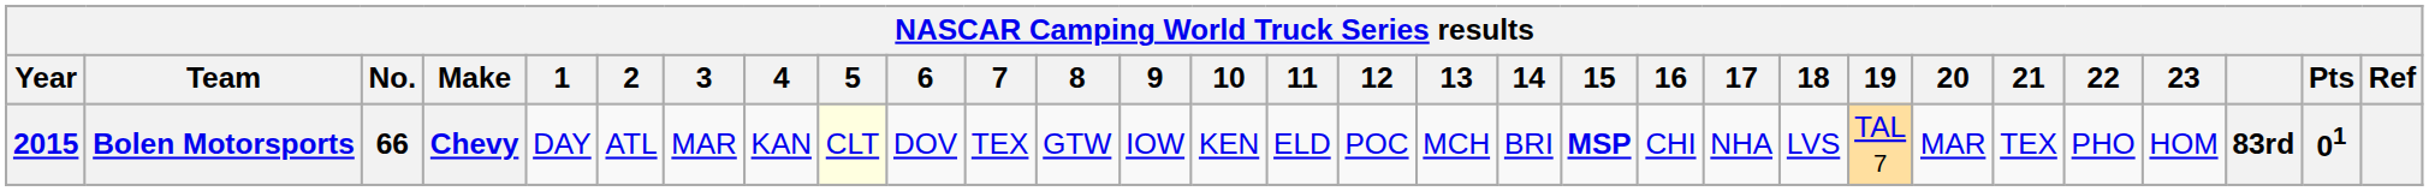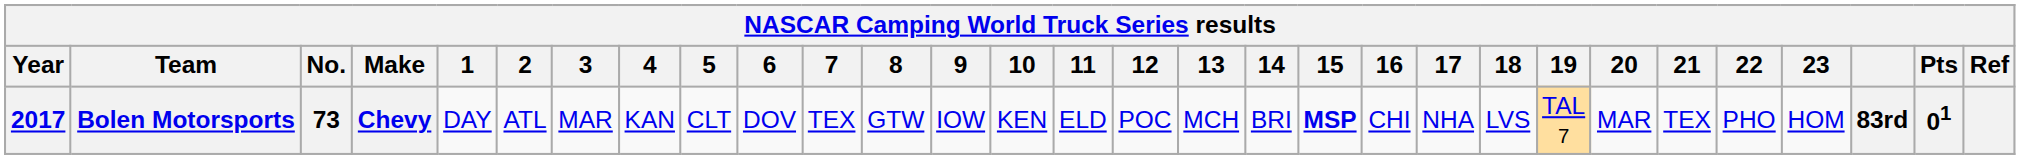 <table class="wikitable" style="text-align:center; font-size:75%">
 <tr>
 <th colspan=45><a href='#'>NASCAR Camping World Truck Series</a> results</th>
 </tr>
 <tr>
 <th>Year</th>
 <th>Team</th>
 <th>No.</th>
 <th>Make</th>
 <th>1</th>
 <th>2</th>
 <th>3</th>
 <th>4</th>
 <th>5</th>
 <th>6</th>
 <th>7</th>
 <th>8</th>
 <th>9</th>
 <th>10</th>
 <th>11</th>
 <th>12</th>
 <th>13</th>
 <th>14</th>
 <th>15</th>
 <th>16</th>
 <th>17</th>
 <th>18</th>
 <th>19</th>
 <th>20</th>
 <th>21</th>
 <th>22</th>
 <th>23</th>
 <th></th>
 <th>Pts</th>
 <th>Ref</th>
 </tr>
 <tr>
-<th><a href='#'>2015</a></th>
+<th><a href='#'>2017</a></th>
 <th><a href='#'>Bolen Motorsports</a></th>
-<th>66</th>
+<th>73</th>
 <th><a href='#'>Chevy</a></th>
 <td><a href='#'>DAY</a></td>
 <td><a href='#'>ATL</a></td>
 <td><a href='#'>MAR</a></td>
 <td><a href='#'>KAN</a></td>
-<td style="background: lightyellow;"><a href='#'>CLT</a></td>
+<td><a href='#'>CLT</a></td>
 <td><a href='#'>DOV</a></td>
 <td><a href='#'>TEX</a></td>
 <td><a href='#'>GTW</a></td>
 <td><a href='#'>IOW</a></td>
 <td><a href='#'>KEN</a></td>
 <td><a href='#'>ELD</a></td>
 <td><a href='#'>POC</a></td>
 <td><a href='#'>MCH</a></td>
 <td><a href='#'>BRI</a></td>
 <td><strong><a href='#'>MSP</a></strong></td>
 <td><a href='#'>CHI</a></td>
 <td><a href='#'>NHA</a></td>
 <td><a href='#'>LVS</a></td>
 <td style="background:#FFDF9F;"><a href='#'>TAL</a><br><small>7</small></td>
 <td><a href='#'>MAR</a></td>
 <td><a href='#'>TEX</a></td>
 <td><a href='#'>PHO</a></td>
 <td><a href='#'>HOM</a></td>
 <th>83rd</th>
 <th>0<sup>1</sup></th>
 <th></th>
 </tr>
 </table>
